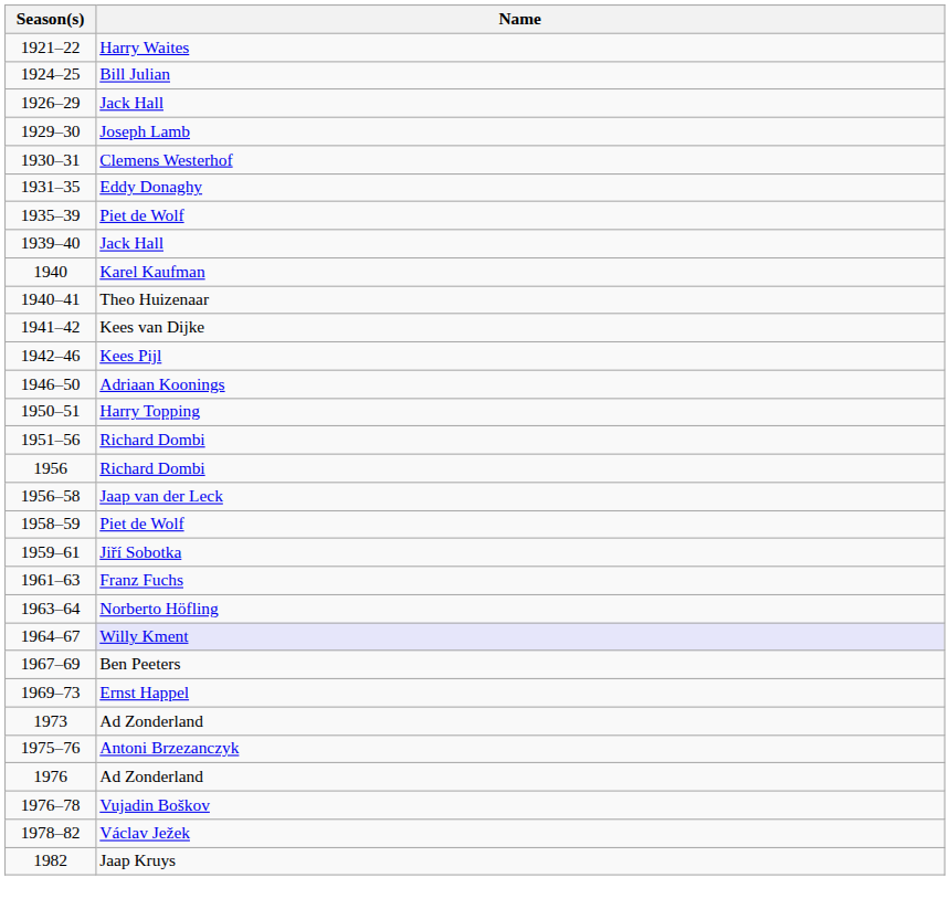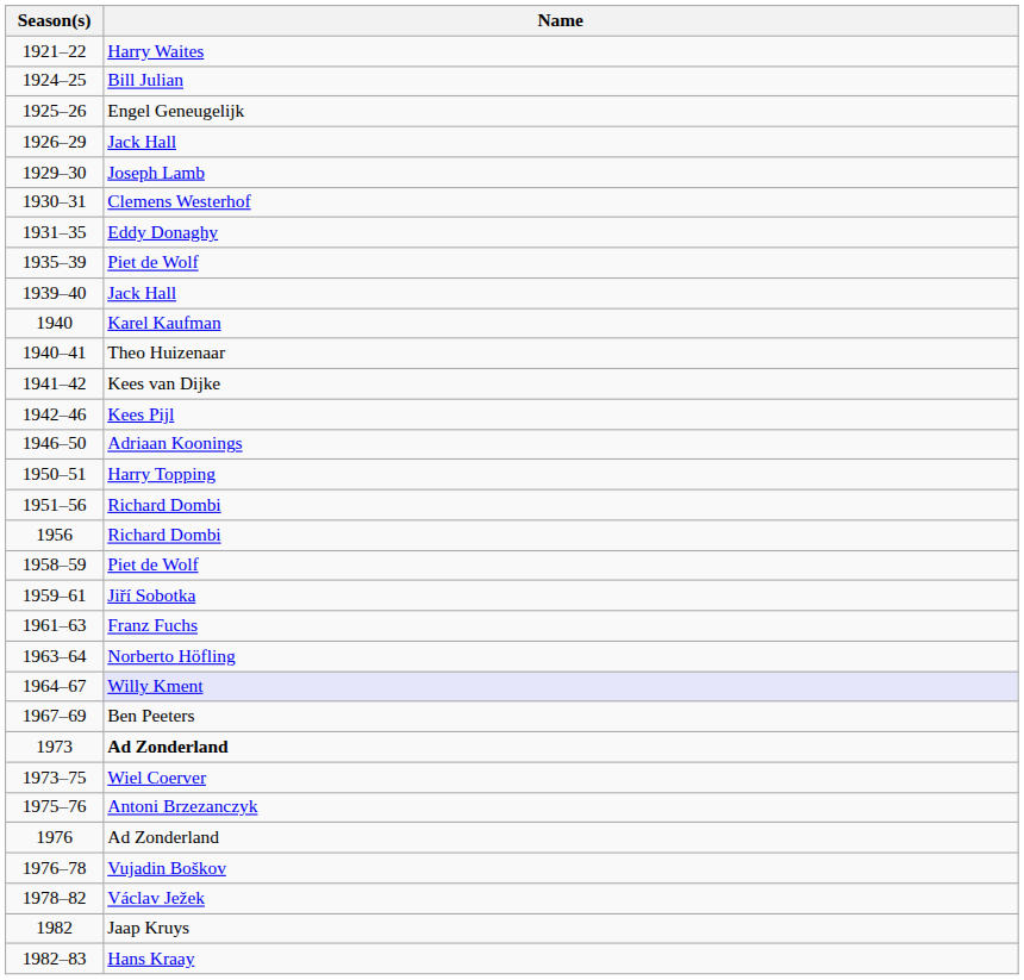 <table class="wikitable" width="90%" style="font-size: 90%">
 <tr>
 <th width="70" align="center">Season(s)</th>
 <th>Name</th>
 </tr>
 <tr>
 <td align="center">1921–22</td>
 <td> <a href='#'>Harry Waites</a></td>
 </tr>
 <tr>
 <td align="center">1924–25</td>
 <td> <a href='#'>Bill Julian</a></td>
+</tr>
+<tr>
+<td align="center">1925–26</td>
+<td> Engel Geneugelijk </td>
 </tr>
 <tr>
 <td align="center">1926–29</td>
 <td> <a href='#'>Jack Hall</a></td>
 </tr>
 <tr>
 <td align="center">1929–30</td>
 <td> <a href='#'>Joseph Lamb</a></td>
 </tr>
 <tr>
 <td align="center">1930–31</td>
 <td> <a href='#'>Clemens Westerhof</a> </td>
 </tr>
 <tr>
 <td align="center">1931–35</td>
 <td> <a href='#'>Eddy Donaghy</a></td>
 </tr>
 <tr>
 <td align="center">1935–39</td>
 <td> <a href='#'>Piet de Wolf</a> </td>
 </tr>
 <tr>
 <td align="center">1939–40</td>
 <td> <a href='#'>Jack Hall</a></td>
 </tr>
 <tr>
 <td align="center">1940</td>
 <td> <a href='#'>Karel Kaufman</a> </td>
 </tr>
 <tr>
 <td align="center">1940–41</td>
 <td> Theo Huizenaar</td>
 </tr>
 <tr>
 <td align="center">1941–42</td>
 <td> Kees van Dijke</td>
 </tr>
 <tr>
 <td align="center">1942–46</td>
 <td> <a href='#'>Kees Pijl</a></td>
 </tr>
 <tr>
 <td align="center">1946–50</td>
 <td> <a href='#'>Adriaan Koonings</a></td>
 </tr>
 <tr>
 <td align="center">1950–51</td>
 <td> <a href='#'>Harry Topping</a></td>
 </tr>
 <tr>
 <td align="center">1951–56</td>
 <td> <a href='#'>Richard Dombi</a></td>
 </tr>
 <tr>
 <td align="center">1956</td>
 <td> <a href='#'>Richard Dombi</a></td>
 </tr>
 <tr>
-<td align="center">1956–58</td>
-<td> <a href='#'>Jaap van der Leck</a></td>
-</tr>
-<tr>
 <td align="center">1958–59</td>
 <td> <a href='#'>Piet de Wolf</a> </td>
 </tr>
 <tr>
 <td align="center">1959–61</td>
 <td> <a href='#'>Jiří Sobotka</a></td>
 </tr>
 <tr>
 <td align="center">1961–63</td>
 <td> <a href='#'>Franz Fuchs</a></td>
 </tr>
 <tr>
 <td align="center">1963–64</td>
 <td> <a href='#'>Norberto Höfling</a></td>
 </tr>
 <tr>
 <td align="center">1964–67</td>
 <td style="background: lavender;"> <a href='#'>Willy Kment</a></td>
 </tr>
 <tr>
 <td align="center">1967–69</td>
 <td> Ben Peeters</td>
 </tr>
 <tr>
-<td align="center">1969–73</td>
-<td> <a href='#'>Ernst Happel</a></td>
+<td align="center">1973</td>
+<td><strong> Ad Zonderland </strong></td>
 </tr>
 <tr>
-<td align="center">1973</td>
-<td> Ad Zonderland </td>
+<td align="center">1973–75</td>
+<td> <a href='#'>Wiel Coerver</a></td>
 </tr>
 <tr>
 <td align="center">1975–76</td>
 <td> <a href='#'>Antoni Brzezanczyk</a></td>
 </tr>
 <tr>
 <td align="center">1976</td>
 <td> Ad Zonderland </td>
 </tr>
 <tr>
 <td align="center">1976–78</td>
 <td> <a href='#'>Vujadin Boškov</a></td>
 </tr>
 <tr>
 <td align="center">1978–82</td>
 <td> <a href='#'>Václav Ježek</a></td>
 </tr>
 <tr>
 <td align="center">1982</td>
 <td> Jaap Kruys </td>
 </tr>
+<tr>
+<td align="center">1982–83</td>
+<td> <a href='#'>Hans Kraay</a></td>
+</tr>
 </table>
